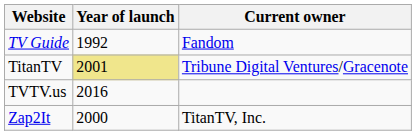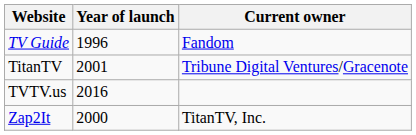 <table class="wikitable">
 <tr>
 <th>Website</th>
 <th>Year of launch</th>
 <th>Current owner</th>
 </tr>
 <tr>
 <td><em><a href='#'>TV Guide</a></em></td>
-<td>1992</td>
+<td>1996</td>
 <td><a href='#'>Fandom</a></td>
 </tr>
 <tr>
 <td>TitanTV</td>
-<td style="background: khaki;">2001</td>
+<td>2001</td>
 <td><a href='#'>Tribune Digital Ventures</a>/<a href='#'>Gracenote</a></td>
 </tr>
 <tr>
 <td>TVTV.us<br></td>
 <td>2016</td>
 <td></td>
 </tr>
 <tr>
 <td><a href='#'>Zap2It</a><br></td>
 <td>2000</td>
 <td>TitanTV, Inc.</td>
 </tr>
 </table>
